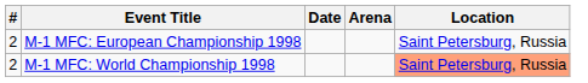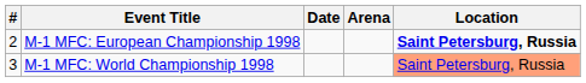 <table class="sortable wikitable succession-box" style="font-size:90%;">
 <tr>
 <th scope="col">#</th>
 <th scope="col">Event Title</th>
 <th scope="col">Date</th>
 <th scope="col">Arena</th>
 <th scope="col">Location</th>
 </tr>
 <tr>
 <td align=center>2</td>
 <td><a href='#'>M-1 MFC: European Championship 1998</a></td>
 <td></td>
 <td></td>
-<td><a href='#'>Saint Petersburg</a>, Russia</td>
+<td><strong><a href='#'>Saint Petersburg</a>, Russia</strong></td>
 </tr>
 <tr>
-<td align=center>2</td>
+<td align=center>3</td>
 <td><a href='#'>M-1 MFC: World Championship 1998</a></td>
 <td></td>
 <td></td>
 <td style="background: lightsalmon;"><a href='#'>Saint Petersburg</a>, Russia</td>
 </tr>
 </table>
